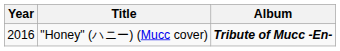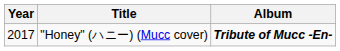 <table class="wikitable">
 <tr>
 <th>Year</th>
 <th>Title</th>
 <th>Album</th>
 </tr>
 <tr>
-<td align="center">2016</td>
+<td align="center">2017</td>
 <td>"Honey" (ハニー) (<a href='#'>Mucc</a> cover)</td>
 <td align="center"><strong><em>Tribute of Mucc -En-</em></strong></td>
 </tr>
 </table>
